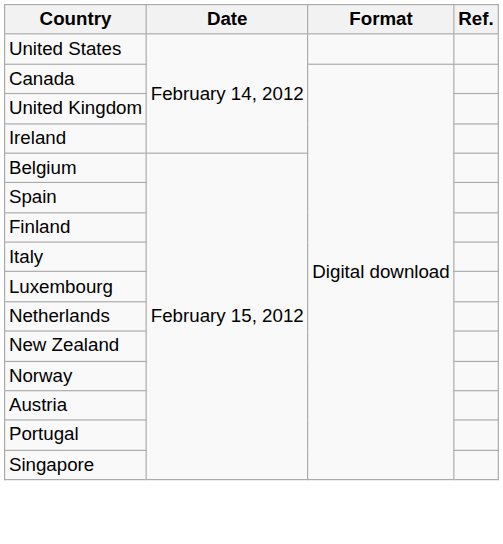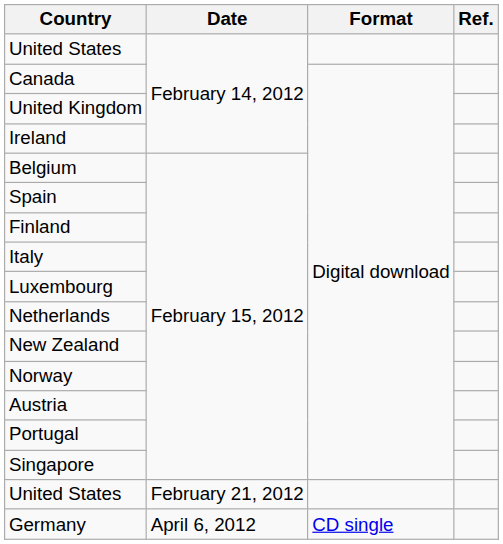 <table class="wikitable">
 <tr>
 <th scope="col">Country</th>
 <th scope="col">Date</th>
 <th scope="col">Format</th>
 <th>Ref.</th>
 </tr>
 <tr>
 <td>United States</td>
 <td rowspan="4">February 14, 2012</td>
 <td></td>
 <td></td>
 </tr>
 <tr>
 <td>Canada</td>
 <td rowspan="14">Digital download</td>
 <td></td>
 </tr>
 <tr>
 <td>United Kingdom</td>
 <td></td>
 </tr>
 <tr>
 <td>Ireland</td>
 <td></td>
 </tr>
 <tr>
 <td>Belgium</td>
 <td rowspan="11">February 15, 2012</td>
 <td></td>
 </tr>
 <tr>
 <td>Spain</td>
 <td></td>
 </tr>
 <tr>
 <td>Finland</td>
 <td></td>
 </tr>
 <tr>
 <td>Italy</td>
 <td></td>
 </tr>
 <tr>
 <td>Luxembourg</td>
 <td></td>
 </tr>
 <tr>
 <td>Netherlands</td>
 <td></td>
 </tr>
 <tr>
 <td>New Zealand</td>
 <td></td>
 </tr>
 <tr>
 <td>Norway</td>
 <td></td>
 </tr>
 <tr>
 <td>Austria</td>
 <td></td>
 </tr>
 <tr>
 <td>Portugal</td>
 <td></td>
 </tr>
 <tr>
 <td>Singapore</td>
 <td></td>
 </tr>
+<tr>
+<td>United States</td>
+<td>February 21, 2012</td>
+<td></td>
+<td></td>
+</tr>
+<tr>
+<td>Germany</td>
+<td>April 6, 2012</td>
+<td><a href='#'>CD single</a></td>
+<td></td>
+</tr>
 </table>
